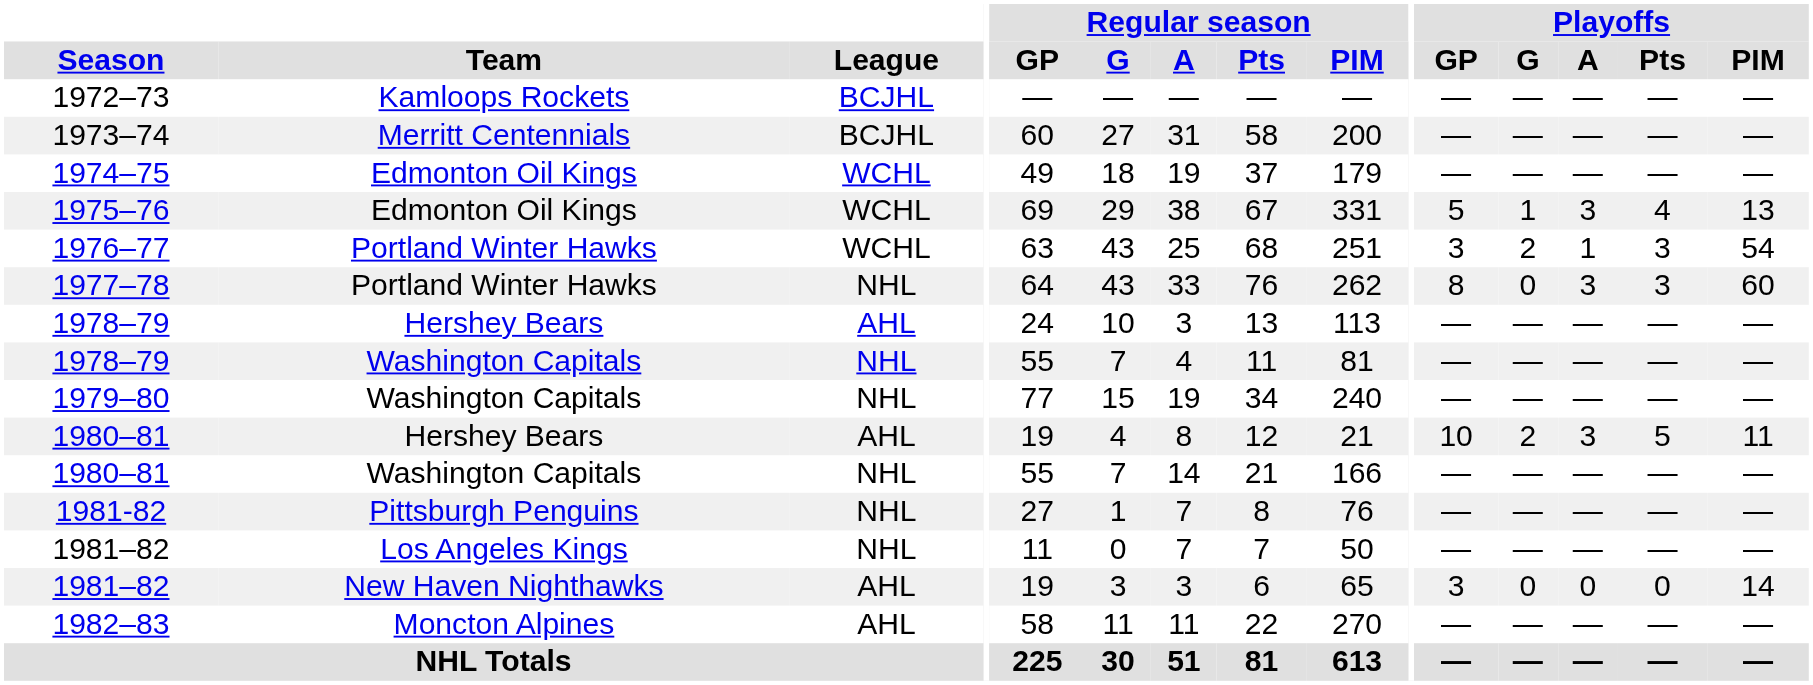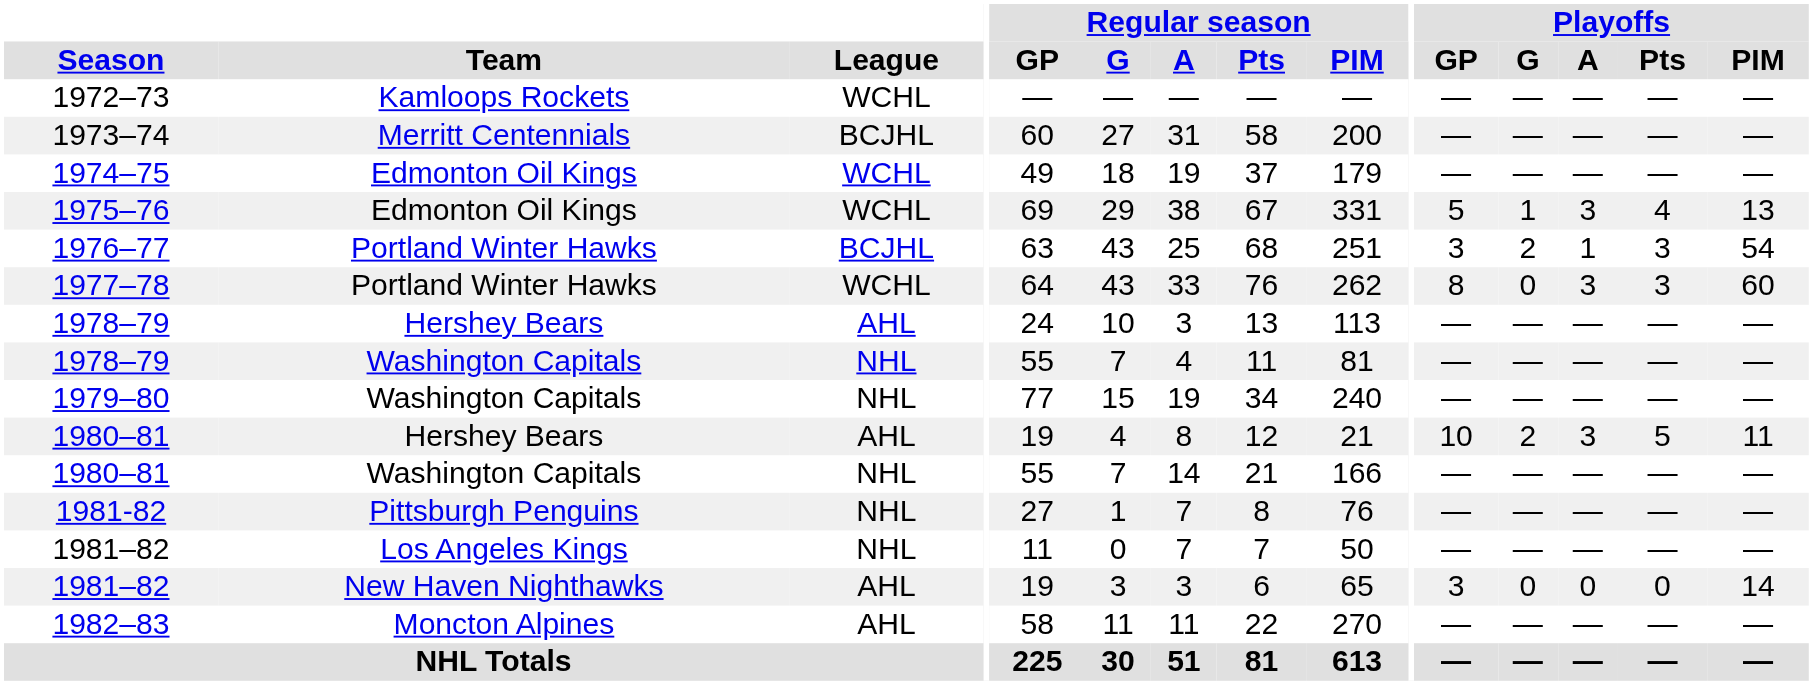 <table border="0" cellpadding="1" cellspacing="0" style="text-align:center; width:60em">
 <tr bgcolor="#e0e0e0">
 <th colspan="3" bgcolor="#ffffff"></th>
 <th rowspan="100" bgcolor="#ffffff"></th>
 <th colspan="5"><a href='#'>Regular season</a></th>
 <th rowspan="100" bgcolor="#ffffff"></th>
 <th colspan="5"><a href='#'>Playoffs</a></th>
 </tr>
 <tr bgcolor="#e0e0e0">
 <th><a href='#'>Season</a></th>
 <th>Team</th>
 <th>League</th>
 <th>GP</th>
 <th><a href='#'>G</a></th>
 <th><a href='#'>A</a></th>
 <th><a href='#'>Pts</a></th>
 <th><a href='#'>PIM</a></th>
 <th>GP</th>
 <th>G</th>
 <th>A</th>
 <th>Pts</th>
 <th>PIM</th>
 </tr>
 <tr>
 <td>1972–73</td>
 <td><a href='#'>Kamloops Rockets</a></td>
-<td><a href='#'>BCJHL</a></td>
+<td>WCHL</td>
 <td>—</td>
 <td>—</td>
 <td>—</td>
 <td>—</td>
 <td>—</td>
 <td>—</td>
 <td>—</td>
 <td>—</td>
 <td>—</td>
 <td>—</td>
 </tr>
 <tr bgcolor="#f0f0f0">
 <td>1973–74</td>
 <td><a href='#'>Merritt Centennials</a></td>
 <td>BCJHL</td>
 <td>60</td>
 <td>27</td>
 <td>31</td>
 <td>58</td>
 <td>200</td>
 <td>—</td>
 <td>—</td>
 <td>—</td>
 <td>—</td>
 <td>—</td>
 </tr>
 <tr>
 <td><a href='#'>1974–75</a></td>
 <td><a href='#'>Edmonton Oil Kings</a></td>
 <td><a href='#'>WCHL</a></td>
 <td>49</td>
 <td>18</td>
 <td>19</td>
 <td>37</td>
 <td>179</td>
 <td>—</td>
 <td>—</td>
 <td>—</td>
 <td>—</td>
 <td>—</td>
 </tr>
 <tr bgcolor="#f0f0f0">
 <td><a href='#'>1975–76</a></td>
 <td>Edmonton Oil Kings</td>
 <td>WCHL</td>
 <td>69</td>
 <td>29</td>
 <td>38</td>
 <td>67</td>
 <td>331</td>
 <td>5</td>
 <td>1</td>
 <td>3</td>
 <td>4</td>
 <td>13</td>
 </tr>
 <tr>
 <td><a href='#'>1976–77</a></td>
 <td><a href='#'>Portland Winter Hawks</a></td>
-<td>WCHL</td>
+<td><a href='#'>BCJHL</a></td>
 <td>63</td>
 <td>43</td>
 <td>25</td>
 <td>68</td>
 <td>251</td>
 <td>3</td>
 <td>2</td>
 <td>1</td>
 <td>3</td>
 <td>54</td>
 </tr>
 <tr bgcolor="#f0f0f0">
 <td><a href='#'>1977–78</a></td>
 <td>Portland Winter Hawks</td>
-<td>NHL</td>
+<td>WCHL</td>
 <td>64</td>
 <td>43</td>
 <td>33</td>
 <td>76</td>
 <td>262</td>
 <td>8</td>
 <td>0</td>
 <td>3</td>
 <td>3</td>
 <td>60</td>
 </tr>
 <tr>
 <td><a href='#'>1978–79</a></td>
 <td><a href='#'>Hershey Bears</a></td>
 <td><a href='#'>AHL</a></td>
 <td>24</td>
 <td>10</td>
 <td>3</td>
 <td>13</td>
 <td>113</td>
 <td>—</td>
 <td>—</td>
 <td>—</td>
 <td>—</td>
 <td>—</td>
 </tr>
 <tr bgcolor="#f0f0f0">
 <td><a href='#'>1978–79</a></td>
 <td><a href='#'>Washington Capitals</a></td>
 <td><a href='#'>NHL</a></td>
 <td>55</td>
 <td>7</td>
 <td>4</td>
 <td>11</td>
 <td>81</td>
 <td>—</td>
 <td>—</td>
 <td>—</td>
 <td>—</td>
 <td>—</td>
 </tr>
 <tr>
 <td><a href='#'>1979–80</a></td>
 <td>Washington Capitals</td>
 <td>NHL</td>
 <td>77</td>
 <td>15</td>
 <td>19</td>
 <td>34</td>
 <td>240</td>
 <td>—</td>
 <td>—</td>
 <td>—</td>
 <td>—</td>
 <td>—</td>
 </tr>
 <tr bgcolor="#f0f0f0">
 <td><a href='#'>1980–81</a></td>
 <td>Hershey Bears</td>
 <td>AHL</td>
 <td>19</td>
 <td>4</td>
 <td>8</td>
 <td>12</td>
 <td>21</td>
 <td>10</td>
 <td>2</td>
 <td>3</td>
 <td>5</td>
 <td>11</td>
 </tr>
 <tr>
 <td><a href='#'>1980–81</a></td>
 <td>Washington Capitals</td>
 <td>NHL</td>
 <td>55</td>
 <td>7</td>
 <td>14</td>
 <td>21</td>
 <td>166</td>
 <td>—</td>
 <td>—</td>
 <td>—</td>
 <td>—</td>
 <td>—</td>
 </tr>
 <tr bgcolor="#f0f0f0">
 <td><a href='#'>1981-82</a></td>
 <td><a href='#'>Pittsburgh Penguins</a></td>
 <td>NHL</td>
 <td>27</td>
 <td>1</td>
 <td>7</td>
 <td>8</td>
 <td>76</td>
 <td>—</td>
 <td>—</td>
 <td>—</td>
 <td>—</td>
 <td>—</td>
 </tr>
 <tr>
 <td>1981–82</td>
 <td><a href='#'>Los Angeles Kings</a></td>
 <td>NHL</td>
 <td>11</td>
 <td>0</td>
 <td>7</td>
 <td>7</td>
 <td>50</td>
 <td>—</td>
 <td>—</td>
 <td>—</td>
 <td>—</td>
 <td>—</td>
 </tr>
 <tr bgcolor="#f0f0f0">
 <td><a href='#'>1981–82</a></td>
 <td><a href='#'>New Haven Nighthawks</a></td>
 <td>AHL</td>
 <td>19</td>
 <td>3</td>
 <td>3</td>
 <td>6</td>
 <td>65</td>
 <td>3</td>
 <td>0</td>
 <td>0</td>
 <td>0</td>
 <td>14</td>
 </tr>
 <tr>
 <td><a href='#'>1982–83</a></td>
 <td><a href='#'>Moncton Alpines</a></td>
 <td>AHL</td>
 <td>58</td>
 <td>11</td>
 <td>11</td>
 <td>22</td>
 <td>270</td>
 <td>—</td>
 <td>—</td>
 <td>—</td>
 <td>—</td>
 <td>—</td>
 </tr>
 <tr bgcolor="#e0e0e0">
 <th colspan="3">NHL Totals</th>
 <th>225</th>
 <th>30</th>
 <th>51</th>
 <th>81</th>
 <th>613</th>
 <th>—</th>
 <th>—</th>
 <th>—</th>
 <th>—</th>
 <th>—</th>
 </tr>
 </table>
